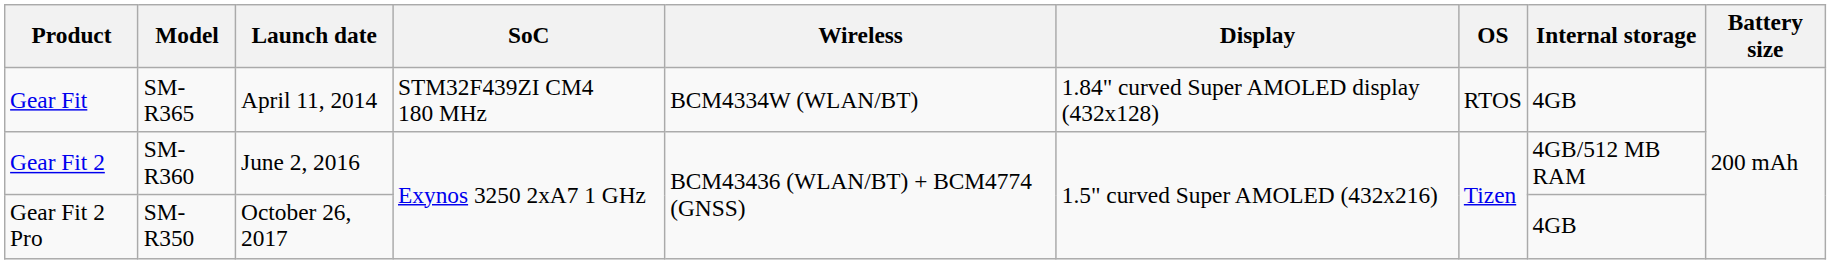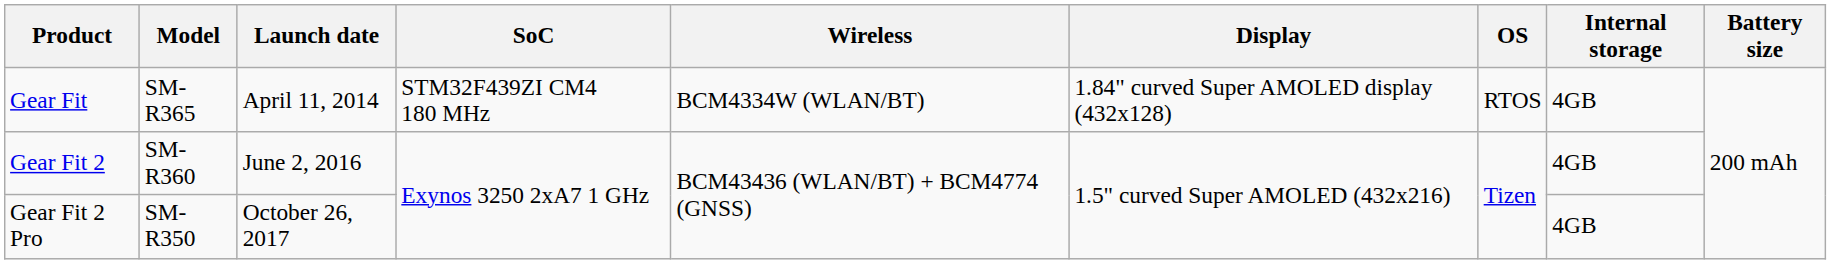 <table class="wikitable">
 <tr>
 <th>Product</th>
 <th>Model</th>
 <th>Launch date</th>
 <th>SoC</th>
 <th>Wireless</th>
 <th>Display</th>
 <th>OS</th>
 <th>Internal storage</th>
 <th>Battery size</th>
 </tr>
 <tr>
 <td><a href='#'>Gear Fit</a></td>
 <td>SM-R365</td>
 <td>April 11, 2014</td>
 <td>STM32F439ZI CM4 180 MHz</td>
 <td>BCM4334W (WLAN/BT)</td>
 <td>1.84" curved Super AMOLED display (432x128)</td>
 <td>RTOS</td>
 <td>4GB</td>
 <td rowspan="3">200 mAh</td>
 </tr>
 <tr>
 <td><a href='#'>Gear Fit 2</a></td>
 <td>SM-R360</td>
 <td>June 2, 2016</td>
 <td rowspan="2"><a href='#'>Exynos</a> 3250 2xA7 1 GHz</td>
 <td rowspan="2">BCM43436 (WLAN/BT) + BCM4774 (GNSS)</td>
 <td rowspan="2">1.5" curved Super AMOLED (432x216)</td>
 <td rowspan="2"><a href='#'>Tizen</a></td>
-<td>4GB/512 MB RAM</td>
+<td>4GB</td>
 </tr>
 <tr>
 <td>Gear Fit 2 Pro</td>
 <td>SM-R350</td>
 <td>October 26, 2017</td>
 <td>4GB</td>
 </tr>
 </table>
